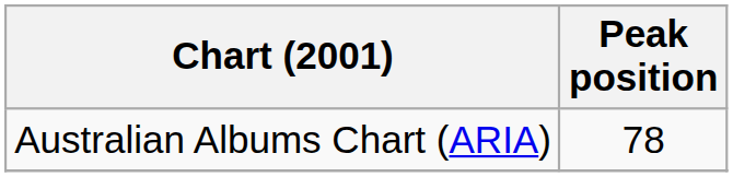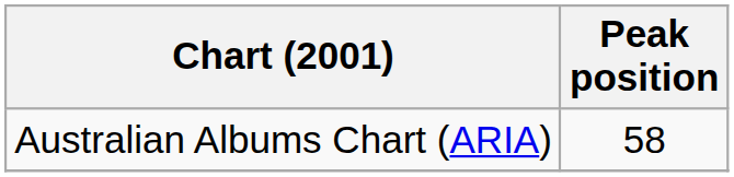 <table class="wikitable sortable plainrowheaders">
 <tr>
 <th>Chart (2001)</th>
 <th>Peak<br>position</th>
 </tr>
 <tr>
 <td>Australian Albums Chart (<a href='#'>ARIA</a>)</td>
-<td style="text-align:center;">78</td>
+<td style="text-align:center;">58</td>
 </tr>
 <tr>
 </tr>
 <tr>
 </tr>
 <tr>
 </tr>
 <tr>
 </tr>
 <tr>
 </tr>
 <tr>
 </tr>
 <tr>
 </tr>
 <tr>
 </tr>
 <tr>
 </tr>
 <tr>
 </tr>
 </table>
